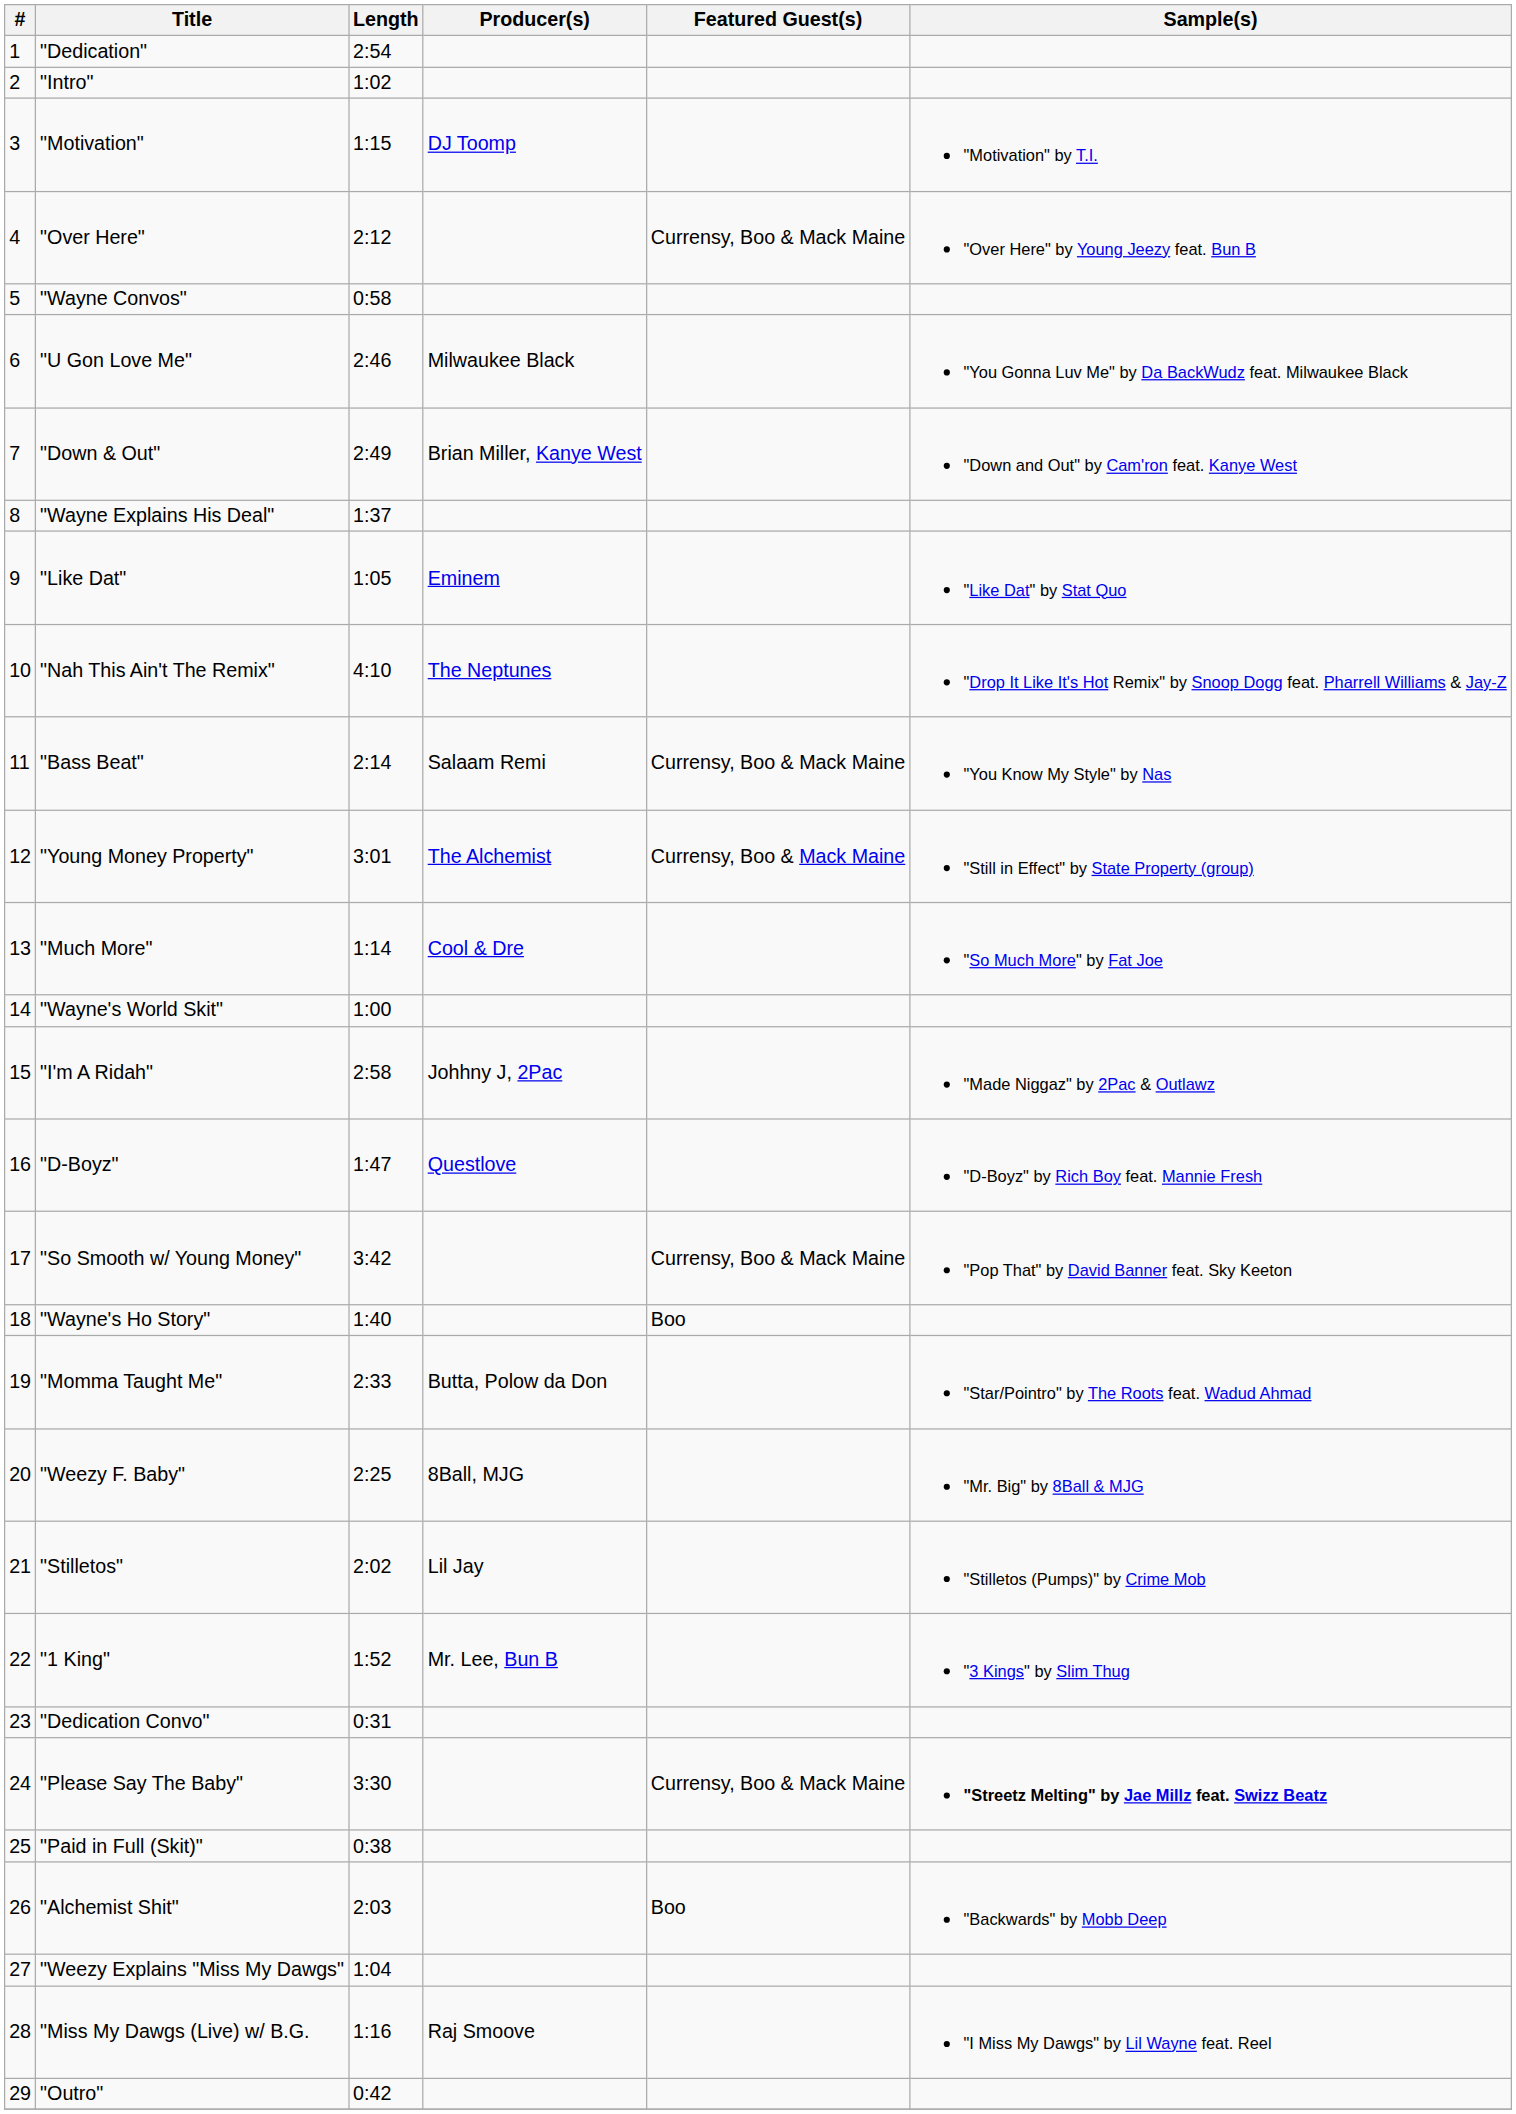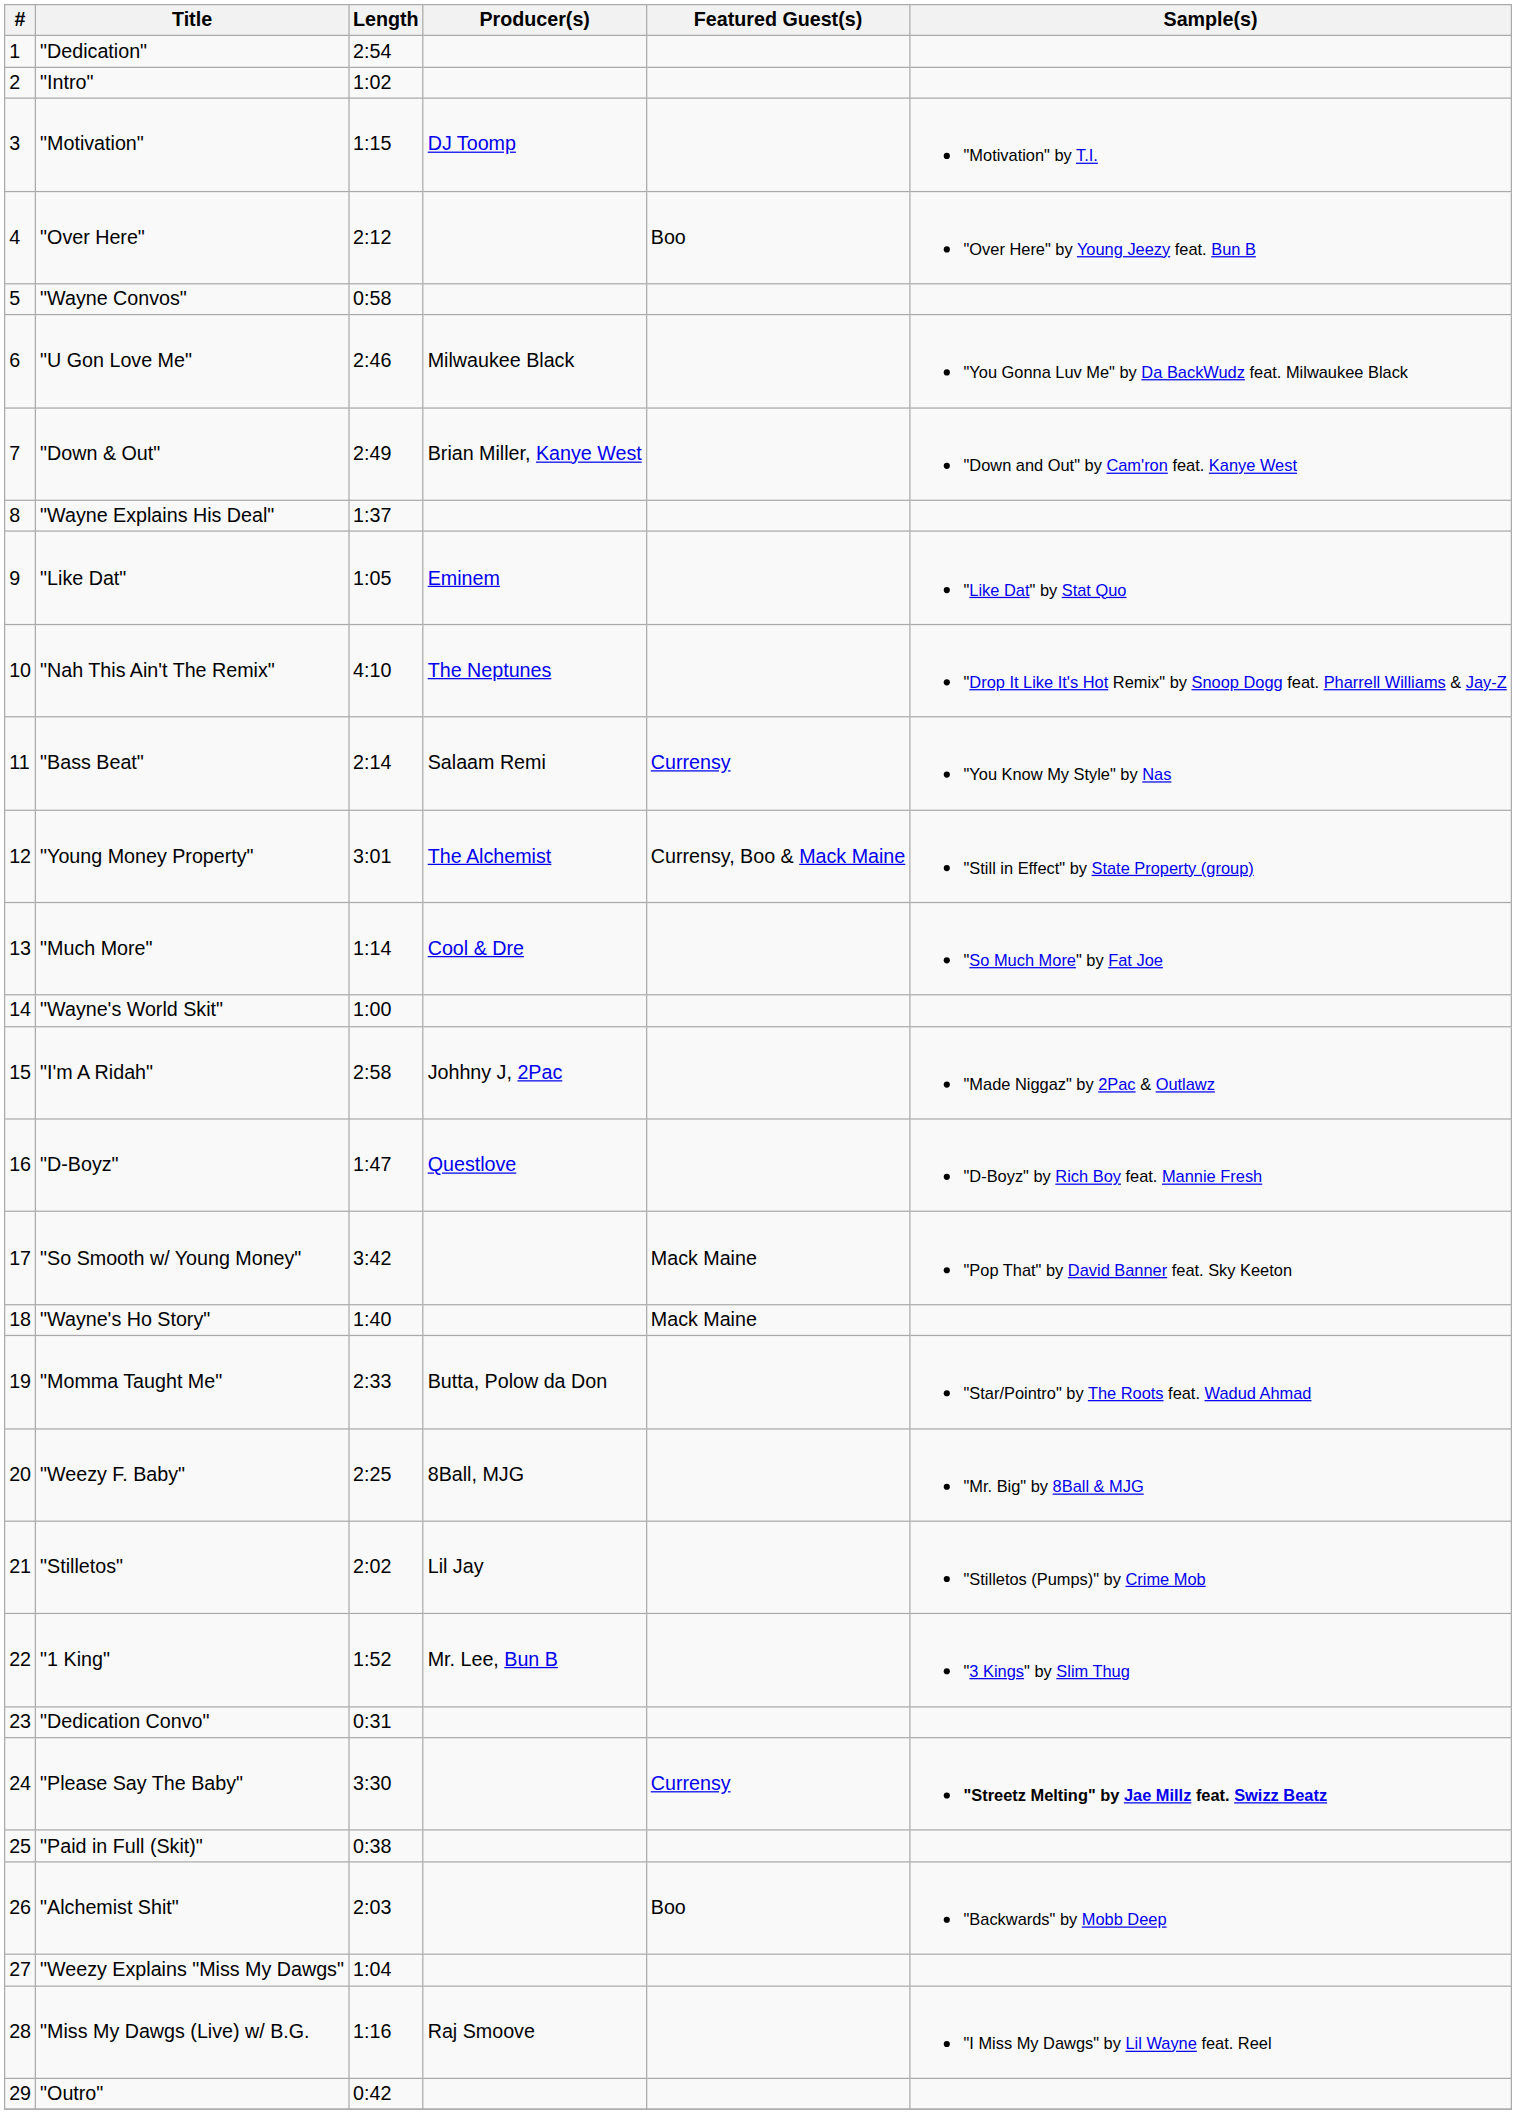 <table class="wikitable">
 <tr>
 <th align="center">#</th>
 <th align="center">Title</th>
 <th align="center">Length</th>
 <th align="center">Producer(s)</th>
 <th align="center">Featured Guest(s)</th>
 <th align="center">Sample(s)</th>
 </tr>
 <tr>
 <td>1</td>
 <td>"Dedication"</td>
 <td>2:54</td>
 <td></td>
 <td></td>
 <td></td>
 </tr>
 <tr>
 <td>2</td>
 <td>"Intro"</td>
 <td>1:02</td>
 <td></td>
 <td></td>
 <td></td>
 </tr>
 <tr>
 <td>3</td>
 <td>"Motivation"</td>
 <td>1:15</td>
 <td><a href='#'>DJ Toomp</a></td>
 <td></td>
 <td><br><ul><li><small>"Motivation" by <a href='#'>T.I.</a></small></li></ul></td>
 </tr>
 <tr>
 <td>4</td>
 <td>"Over Here"</td>
 <td>2:12</td>
 <td></td>
-<td>Currensy, Boo & Mack Maine</td>
+<td>Boo</td>
 <td><br><ul><li><small>"Over Here" by <a href='#'>Young Jeezy</a> feat. <a href='#'>Bun B</a></small></li></ul></td>
 </tr>
 <tr>
 <td>5</td>
 <td>"Wayne Convos"</td>
 <td>0:58</td>
 <td></td>
 <td></td>
 <td></td>
 </tr>
 <tr>
 <td>6</td>
 <td>"U Gon Love Me"</td>
 <td>2:46</td>
 <td>Milwaukee Black</td>
 <td></td>
 <td><br><ul><li><small>"You Gonna Luv Me" by <a href='#'>Da BackWudz</a> feat. Milwaukee Black</small></li></ul></td>
 </tr>
 <tr>
 <td>7</td>
 <td>"Down & Out"</td>
 <td>2:49</td>
 <td>Brian Miller, <a href='#'>Kanye West</a></td>
 <td></td>
 <td><br><ul><li><small>"Down and Out" by <a href='#'>Cam'ron</a> feat. <a href='#'>Kanye West</a></small></li></ul></td>
 </tr>
 <tr>
 <td>8</td>
 <td>"Wayne Explains His Deal"</td>
 <td>1:37</td>
 <td></td>
 <td></td>
 <td></td>
 </tr>
 <tr>
 <td>9</td>
 <td>"Like Dat"</td>
 <td>1:05</td>
 <td><a href='#'>Eminem</a></td>
 <td></td>
 <td><br><ul><li><small>"<a href='#'>Like Dat</a>" by <a href='#'>Stat Quo</a></small></li></ul></td>
 </tr>
 <tr>
 <td>10</td>
 <td>"Nah This Ain't The Remix"</td>
 <td>4:10</td>
 <td><a href='#'>The Neptunes</a></td>
 <td></td>
 <td><br><ul><li><small>"<a href='#'>Drop It Like It's Hot</a> Remix" by <a href='#'>Snoop Dogg</a> feat. <a href='#'>Pharrell Williams</a> & <a href='#'>Jay-Z</a></small></li></ul></td>
 </tr>
 <tr>
 <td>11</td>
 <td>"Bass Beat"</td>
 <td>2:14</td>
 <td>Salaam Remi</td>
-<td>Currensy, Boo & Mack Maine</td>
+<td><a href='#'>Currensy</a></td>
 <td><br><ul><li><small>"You Know My Style" by <a href='#'>Nas</a></small></li></ul></td>
 </tr>
 <tr>
 <td>12</td>
 <td>"Young Money Property"</td>
 <td>3:01</td>
 <td><a href='#'>The Alchemist</a></td>
 <td>Currensy, Boo & <a href='#'>Mack Maine</a></td>
 <td><br><ul><li><small>"Still in Effect" by <a href='#'>State Property (group)</a></small></li></ul></td>
 </tr>
 <tr>
 <td>13</td>
 <td>"Much More"</td>
 <td>1:14</td>
 <td><a href='#'>Cool & Dre</a></td>
 <td></td>
 <td><br><ul><li><small>"<a href='#'>So Much More</a>" by <a href='#'>Fat Joe</a></small></li></ul></td>
 </tr>
 <tr>
 <td>14</td>
 <td>"Wayne's World Skit"</td>
 <td>1:00</td>
 <td></td>
 <td></td>
 <td></td>
 </tr>
 <tr>
 <td>15</td>
 <td>"I'm A Ridah"</td>
 <td>2:58</td>
 <td>Johhny J, <a href='#'>2Pac</a></td>
 <td></td>
 <td><br><ul><li><small>"Made Niggaz" by <a href='#'>2Pac</a> & <a href='#'>Outlawz</a></small></li></ul></td>
 </tr>
 <tr>
 <td>16</td>
 <td>"D-Boyz"</td>
 <td>1:47</td>
 <td><a href='#'>Questlove</a></td>
 <td></td>
 <td><br><ul><li><small>"D-Boyz" by <a href='#'>Rich Boy</a> feat. <a href='#'>Mannie Fresh</a></small></li></ul></td>
 </tr>
 <tr>
 <td>17</td>
 <td>"So Smooth w/ Young Money"</td>
 <td>3:42</td>
 <td></td>
-<td>Currensy, Boo & Mack Maine</td>
+<td>Mack Maine</td>
 <td><br><ul><li><small>"Pop That" by <a href='#'>David Banner</a> feat. Sky Keeton</small></li></ul></td>
 </tr>
 <tr>
 <td>18</td>
 <td>"Wayne's Ho Story"</td>
 <td>1:40</td>
 <td></td>
-<td>Boo</td>
+<td>Mack Maine</td>
 <td></td>
 </tr>
 <tr>
 <td>19</td>
 <td>"Momma Taught Me"</td>
 <td>2:33</td>
 <td>Butta, Polow da Don</td>
 <td></td>
 <td><br><ul><li><small>"Star/Pointro" by <a href='#'>The Roots</a> feat. <a href='#'>Wadud Ahmad</a></small></li></ul></td>
 </tr>
 <tr>
 <td>20</td>
 <td>"Weezy F. Baby"</td>
 <td>2:25</td>
 <td>8Ball, MJG</td>
 <td></td>
 <td><br><ul><li><small>"Mr. Big" by <a href='#'>8Ball & MJG</a></small></li></ul></td>
 </tr>
 <tr>
 <td>21</td>
 <td>"Stilletos"</td>
 <td>2:02</td>
 <td>Lil Jay</td>
 <td></td>
 <td><br><ul><li><small>"Stilletos (Pumps)" by <a href='#'>Crime Mob</a></small></li></ul></td>
 </tr>
 <tr>
 <td>22</td>
 <td>"1 King"</td>
 <td>1:52</td>
 <td>Mr. Lee, <a href='#'>Bun B</a></td>
 <td></td>
 <td><br><ul><li><small>"<a href='#'>3 Kings</a>" by <a href='#'>Slim Thug</a></small></li></ul></td>
 </tr>
 <tr>
 <td>23</td>
 <td>"Dedication Convo"</td>
 <td>0:31</td>
 <td></td>
 <td></td>
 <td></td>
 </tr>
 <tr>
 <td>24</td>
 <td>"Please Say The Baby"</td>
 <td>3:30</td>
 <td></td>
-<td>Currensy, Boo & Mack Maine</td>
+<td><a href='#'>Currensy</a></td>
 <td><strong><br><ul><li><small>"Streetz Melting" by <a href='#'>Jae Millz</a> feat. <a href='#'>Swizz Beatz</a></small></li></ul></strong></td>
 </tr>
 <tr>
 <td>25</td>
 <td>"Paid in Full (Skit)"</td>
 <td>0:38</td>
 <td></td>
 <td></td>
 <td></td>
 </tr>
 <tr>
 <td>26</td>
 <td>"Alchemist Shit"</td>
 <td>2:03</td>
 <td></td>
 <td>Boo</td>
 <td><br><ul><li><small>"Backwards" by <a href='#'>Mobb Deep</a></small></li></ul></td>
 </tr>
 <tr>
 <td>27</td>
 <td>"Weezy Explains "Miss My Dawgs"</td>
 <td>1:04</td>
 <td></td>
 <td></td>
 <td></td>
 </tr>
 <tr>
 <td>28</td>
 <td>"Miss My Dawgs (Live) w/ B.G.</td>
 <td>1:16</td>
 <td>Raj Smoove</td>
 <td></td>
 <td><br><ul><li><small>"I Miss My Dawgs" by <a href='#'>Lil Wayne</a> feat. Reel</small></li></ul></td>
 </tr>
 <tr>
 <td>29</td>
 <td>"Outro"</td>
 <td>0:42</td>
 <td></td>
 <td></td>
 <td></td>
 </tr>
 <tr>
 </tr>
 </table>
